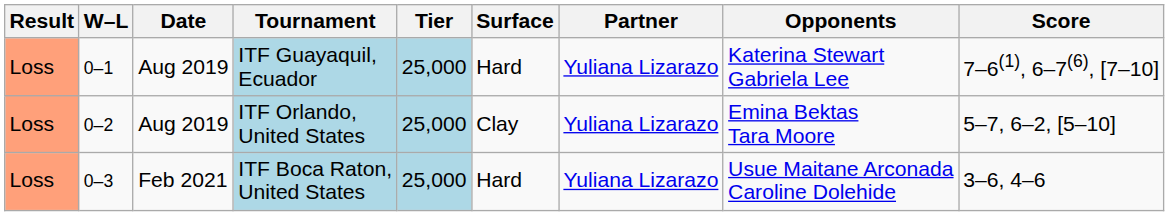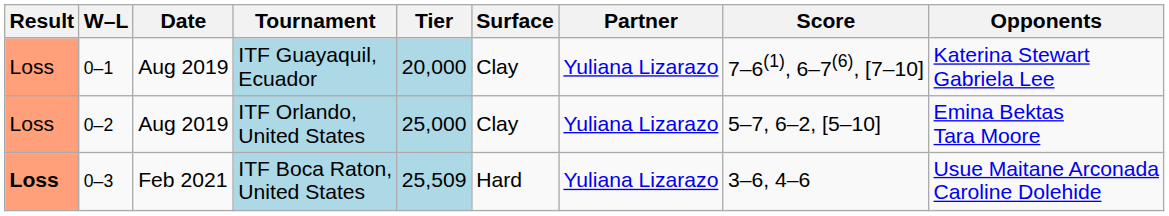 <table class="sortable wikitable">
 <tr>
 <th>Result</th>
 <th class="unsortable">W–L</th>
 <th>Date</th>
 <th>Tournament</th>
 <th>Tier</th>
 <th>Surface</th>
 <th>Partner</th>
+<th class="unsortable">Score</th>
 <th>Opponents</th>
-<th class="unsortable">Score</th>
 </tr>
 <tr>
 <td style="background:#ffa07a;">Loss</td>
 <td><small>0–1</small></td>
 <td>Aug 2019</td>
 <td style="background:lightblue;">ITF Guayaquil, <br>Ecuador</td>
-<td style="background:lightblue;">25,000</td>
-<td>Hard</td>
+<td style="background:lightblue;">20,000</td>
+<td>Clay</td>
 <td> <a href='#'>Yuliana Lizarazo</a></td>
+<td>7–6<sup>(1)</sup>, 6–7<sup>(6)</sup>, [7–10]</td>
 <td> <a href='#'>Katerina Stewart</a> <br>  <a href='#'>Gabriela Lee</a></td>
-<td>7–6<sup>(1)</sup>, 6–7<sup>(6)</sup>, [7–10]</td>
 </tr>
 <tr>
 <td style="background:#ffa07a;">Loss</td>
 <td><small>0–2</small></td>
 <td>Aug 2019</td>
 <td style="background:lightblue;">ITF Orlando, <br>United States</td>
 <td style="background:lightblue;">25,000</td>
 <td>Clay</td>
 <td> <a href='#'>Yuliana Lizarazo</a></td>
+<td>5–7, 6–2, [5–10]</td>
 <td> <a href='#'>Emina Bektas</a> <br>  <a href='#'>Tara Moore</a></td>
-<td>5–7, 6–2, [5–10]</td>
 </tr>
 <tr>
-<td style="background:#ffa07a;">Loss</td>
+<td style="background:#ffa07a;"><strong>Loss</strong></td>
 <td><small>0–3</small></td>
 <td>Feb 2021</td>
 <td style="background:lightblue;">ITF Boca Raton, <br>United States</td>
-<td style="background:lightblue;">25,000</td>
+<td style="background:lightblue;">25,509</td>
 <td>Hard</td>
 <td> <a href='#'>Yuliana Lizarazo</a></td>
+<td>3–6, 4–6</td>
 <td> <a href='#'>Usue Maitane Arconada</a> <br>  <a href='#'>Caroline Dolehide</a></td>
-<td>3–6, 4–6</td>
 </tr>
 </table>
